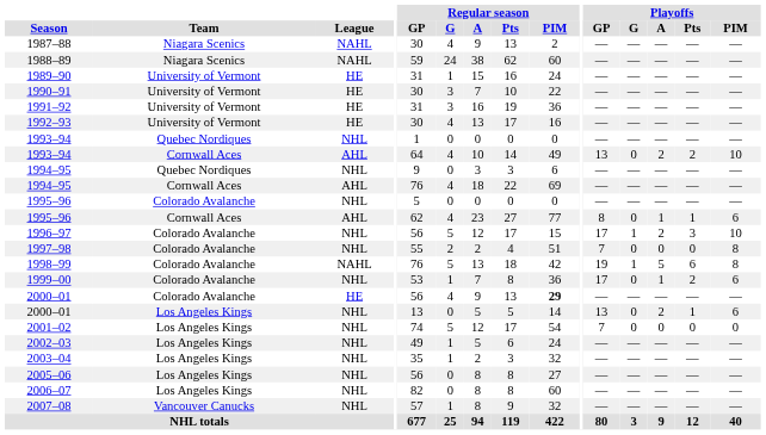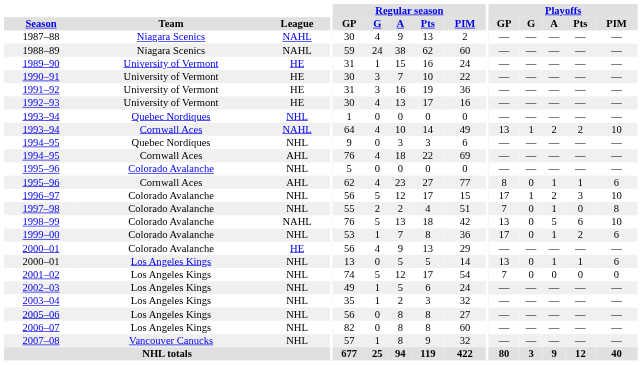 <table border="0" cellpadding="1" cellspacing="0" style="text-align:center; width:60em">
 <tr bgcolor="#e0e0e0">
 <th colspan="3" bgcolor="#ffffff"></th>
 <th rowspan="100" bgcolor="#ffffff"></th>
 <th colspan="5"><a href='#'>Regular season</a></th>
 <th rowspan="100" bgcolor="#ffffff"></th>
 <th colspan="5"><a href='#'>Playoffs</a></th>
 </tr>
 <tr bgcolor="#e0e0e0">
 <th><a href='#'>Season</a></th>
 <th>Team</th>
 <th>League</th>
 <th>GP</th>
 <th><a href='#'>G</a></th>
 <th><a href='#'>A</a></th>
 <th><a href='#'>Pts</a></th>
 <th><a href='#'>PIM</a></th>
 <th>GP</th>
 <th>G</th>
 <th>A</th>
 <th>Pts</th>
 <th>PIM</th>
 </tr>
 <tr>
 <td>1987–88</td>
 <td><a href='#'>Niagara Scenics</a></td>
 <td><a href='#'>NAHL</a></td>
 <td>30</td>
 <td>4</td>
 <td>9</td>
 <td>13</td>
 <td>2</td>
 <td>—</td>
 <td>—</td>
 <td>—</td>
 <td>—</td>
 <td>—</td>
 </tr>
 <tr bgcolor="#f0f0f0">
 <td>1988–89</td>
 <td>Niagara Scenics</td>
 <td>NAHL</td>
 <td>59</td>
 <td>24</td>
 <td>38</td>
 <td>62</td>
 <td>60</td>
 <td>—</td>
 <td>—</td>
 <td>—</td>
 <td>—</td>
 <td>—</td>
 </tr>
 <tr>
 <td><a href='#'>1989–90</a></td>
 <td><a href='#'>University of Vermont</a></td>
 <td><a href='#'>HE</a></td>
 <td>31</td>
 <td>1</td>
 <td>15</td>
 <td>16</td>
 <td>24</td>
 <td>—</td>
 <td>—</td>
 <td>—</td>
 <td>—</td>
 <td>—</td>
 </tr>
 <tr bgcolor="#f0f0f0">
 <td><a href='#'>1990–91</a></td>
 <td>University of Vermont</td>
 <td>HE</td>
 <td>30</td>
 <td>3</td>
 <td>7</td>
 <td>10</td>
 <td>22</td>
 <td>—</td>
 <td>—</td>
 <td>—</td>
 <td>—</td>
 <td>—</td>
 </tr>
 <tr>
 <td><a href='#'>1991–92</a></td>
 <td>University of Vermont</td>
 <td>HE</td>
 <td>31</td>
 <td>3</td>
 <td>16</td>
 <td>19</td>
 <td>36</td>
 <td>—</td>
 <td>—</td>
 <td>—</td>
 <td>—</td>
 <td>—</td>
 </tr>
 <tr bgcolor="#f0f0f0">
 <td><a href='#'>1992–93</a></td>
 <td>University of Vermont</td>
 <td>HE</td>
 <td>30</td>
 <td>4</td>
 <td>13</td>
 <td>17</td>
 <td>16</td>
 <td>—</td>
 <td>—</td>
 <td>—</td>
 <td>—</td>
 <td>—</td>
 </tr>
 <tr>
 <td><a href='#'>1993–94</a></td>
 <td><a href='#'>Quebec Nordiques</a></td>
 <td><a href='#'>NHL</a></td>
 <td>1</td>
 <td>0</td>
 <td>0</td>
 <td>0</td>
 <td>0</td>
 <td>—</td>
 <td>—</td>
 <td>—</td>
 <td>—</td>
 <td>—</td>
 </tr>
 <tr bgcolor="#f0f0f0">
 <td><a href='#'>1993–94</a></td>
 <td><a href='#'>Cornwall Aces</a></td>
-<td><a href='#'>AHL</a></td>
+<td><a href='#'>NAHL</a></td>
 <td>64</td>
 <td>4</td>
 <td>10</td>
 <td>14</td>
 <td>49</td>
 <td>13</td>
-<td>0</td>
+<td>1</td>
 <td>2</td>
 <td>2</td>
 <td>10</td>
 </tr>
 <tr>
 <td><a href='#'>1994–95</a></td>
 <td>Quebec Nordiques</td>
 <td>NHL</td>
 <td>9</td>
 <td>0</td>
 <td>3</td>
 <td>3</td>
 <td>6</td>
 <td>—</td>
 <td>—</td>
 <td>—</td>
 <td>—</td>
 <td>—</td>
 </tr>
 <tr bgcolor="#f0f0f0">
 <td><a href='#'>1994–95</a></td>
 <td>Cornwall Aces</td>
 <td>AHL</td>
 <td>76</td>
 <td>4</td>
 <td>18</td>
 <td>22</td>
 <td>69</td>
 <td>—</td>
 <td>—</td>
 <td>—</td>
 <td>—</td>
 <td>—</td>
 </tr>
 <tr>
 <td><a href='#'>1995–96</a></td>
 <td><a href='#'>Colorado Avalanche</a></td>
 <td>NHL</td>
 <td>5</td>
 <td>0</td>
 <td>0</td>
 <td>0</td>
 <td>0</td>
 <td>—</td>
 <td>—</td>
 <td>—</td>
 <td>—</td>
 <td>—</td>
 </tr>
 <tr bgcolor="#f0f0f0">
 <td><a href='#'>1995–96</a></td>
 <td>Cornwall Aces</td>
 <td>AHL</td>
 <td>62</td>
 <td>4</td>
 <td>23</td>
 <td>27</td>
 <td>77</td>
 <td>8</td>
 <td>0</td>
 <td>1</td>
 <td>1</td>
 <td>6</td>
 </tr>
 <tr>
 <td><a href='#'>1996–97</a></td>
 <td>Colorado Avalanche</td>
 <td>NHL</td>
 <td>56</td>
 <td>5</td>
 <td>12</td>
 <td>17</td>
 <td>15</td>
 <td>17</td>
 <td>1</td>
 <td>2</td>
 <td>3</td>
 <td>10</td>
 </tr>
 <tr bgcolor="#f0f0f0">
 <td><a href='#'>1997–98</a></td>
 <td>Colorado Avalanche</td>
 <td>NHL</td>
 <td>55</td>
 <td>2</td>
 <td>2</td>
 <td>4</td>
 <td>51</td>
 <td>7</td>
 <td>0</td>
-<td>0</td>
+<td>1</td>
 <td>0</td>
 <td>8</td>
 </tr>
 <tr>
 <td><a href='#'>1998–99</a></td>
 <td>Colorado Avalanche</td>
 <td>NAHL</td>
 <td>76</td>
 <td>5</td>
 <td>13</td>
 <td>18</td>
 <td>42</td>
-<td>19</td>
-<td>1</td>
+<td>13</td>
+<td>0</td>
 <td>5</td>
 <td>6</td>
-<td>8</td>
+<td>10</td>
 </tr>
 <tr bgcolor="#f0f0f0">
 <td><a href='#'>1999–00</a></td>
 <td>Colorado Avalanche</td>
 <td>NHL</td>
 <td>53</td>
 <td>1</td>
 <td>7</td>
 <td>8</td>
 <td>36</td>
 <td>17</td>
 <td>0</td>
 <td>1</td>
 <td>2</td>
 <td>6</td>
 </tr>
 <tr>
 <td><a href='#'>2000–01</a></td>
 <td>Colorado Avalanche</td>
 <td><a href='#'>HE</a></td>
 <td>56</td>
 <td>4</td>
 <td>9</td>
 <td>13</td>
-<td><strong>29</strong></td>
+<td>29</td>
 <td>—</td>
 <td>—</td>
 <td>—</td>
 <td>—</td>
 <td>—</td>
 </tr>
 <tr bgcolor="#f0f0f0">
 <td>2000–01</td>
 <td><a href='#'>Los Angeles Kings</a></td>
 <td>NHL</td>
 <td>13</td>
 <td>0</td>
 <td>5</td>
 <td>5</td>
 <td>14</td>
 <td>13</td>
 <td>0</td>
-<td>2</td>
+<td>1</td>
 <td>1</td>
 <td>6</td>
 </tr>
 <tr>
 <td><a href='#'>2001–02</a></td>
 <td>Los Angeles Kings</td>
 <td>NHL</td>
 <td>74</td>
 <td>5</td>
 <td>12</td>
 <td>17</td>
 <td>54</td>
 <td>7</td>
 <td>0</td>
 <td>0</td>
 <td>0</td>
 <td>0</td>
 </tr>
 <tr bgcolor="#f0f0f0">
 <td><a href='#'>2002–03</a></td>
 <td>Los Angeles Kings</td>
 <td>NHL</td>
 <td>49</td>
 <td>1</td>
 <td>5</td>
 <td>6</td>
 <td>24</td>
 <td>—</td>
 <td>—</td>
 <td>—</td>
 <td>—</td>
 <td>—</td>
 </tr>
 <tr>
 <td><a href='#'>2003–04</a></td>
 <td>Los Angeles Kings</td>
 <td>NHL</td>
 <td>35</td>
 <td>1</td>
 <td>2</td>
 <td>3</td>
 <td>32</td>
 <td>—</td>
 <td>—</td>
 <td>—</td>
 <td>—</td>
 <td>—</td>
 </tr>
 <tr bgcolor="#f0f0f0">
 <td><a href='#'>2005–06</a></td>
 <td>Los Angeles Kings</td>
 <td>NHL</td>
 <td>56</td>
 <td>0</td>
 <td>8</td>
 <td>8</td>
 <td>27</td>
 <td>—</td>
 <td>—</td>
 <td>—</td>
 <td>—</td>
 <td>—</td>
 </tr>
 <tr>
 <td><a href='#'>2006–07</a></td>
 <td>Los Angeles Kings</td>
 <td>NHL</td>
 <td>82</td>
 <td>0</td>
 <td>8</td>
 <td>8</td>
 <td>60</td>
 <td>—</td>
 <td>—</td>
 <td>—</td>
 <td>—</td>
 <td>—</td>
 </tr>
 <tr bgcolor="#f0f0f0">
 <td><a href='#'>2007–08</a></td>
 <td><a href='#'>Vancouver Canucks</a></td>
 <td>NHL</td>
 <td>57</td>
 <td>1</td>
 <td>8</td>
 <td>9</td>
 <td>32</td>
 <td>—</td>
 <td>—</td>
 <td>—</td>
 <td>—</td>
 <td>—</td>
 </tr>
 <tr bgcolor="#e0e0e0">
 <th colspan="3">NHL totals</th>
 <th>677</th>
 <th>25</th>
 <th>94</th>
 <th>119</th>
 <th>422</th>
 <th>80</th>
 <th>3</th>
 <th>9</th>
 <th>12</th>
 <th>40</th>
 </tr>
 </table>
